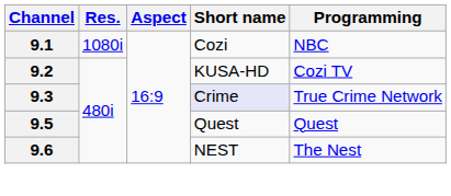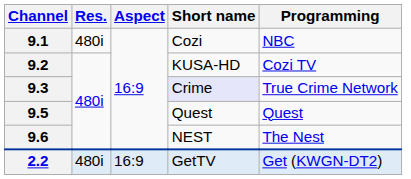 <table class="wikitable">
 <tr>
 <th scope = "col"><a href='#'>Channel</a></th>
 <th scope = "col"><a href='#'>Res.</a></th>
 <th scope = "col"><a href='#'>Aspect</a></th>
 <th scope = "col">Short name</th>
 <th scope = "col">Programming</th>
 </tr>
 <tr>
 <th scope = "row">9.1</th>
-<td><a href='#'>1080i</a></td>
+<td>480i</td>
 <td rowspan="5"><a href='#'>16:9</a></td>
 <td>Cozi</td>
 <td><a href='#'>NBC</a></td>
 </tr>
 <tr>
 <th scope = "row">9.2</th>
 <td rowspan="4"><a href='#'>480i</a></td>
 <td>KUSA-HD</td>
 <td><a href='#'>Cozi TV</a></td>
 </tr>
 <tr>
 <th scope = "row">9.3</th>
 <td style="background: lavender;">Crime</td>
 <td><a href='#'>True Crime Network</a></td>
 </tr>
 <tr>
 <th scope = "row">9.5</th>
 <td>Quest</td>
 <td><a href='#'>Quest</a></td>
 </tr>
 <tr>
 <th>9.6</th>
 <td>NEST</td>
 <td><a href='#'>The Nest</a></td>
 </tr>
+<tr style="background-color:#DFEBF6; border-top: 2px solid #003399;">
+<th scope = "row"><a href='#'>2.2</a></th>
+<td>480i</td>
+<td>16:9</td>
+<td>GetTV</td>
+<td><a href='#'>Get</a> (<a href='#'>KWGN-DT2</a>)</td>
+</tr>
 </table>
